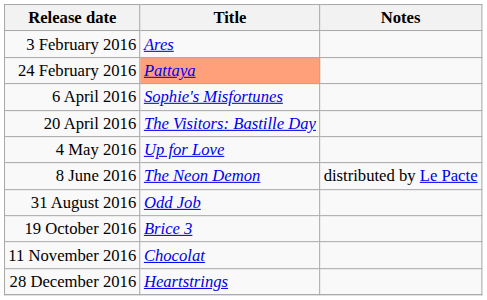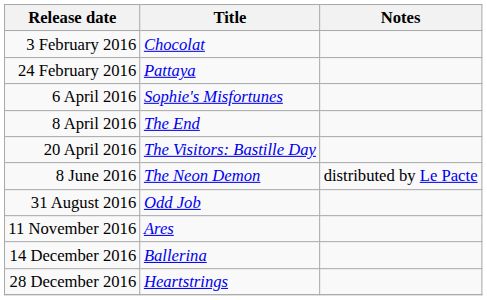 <table class="wikitable sortable">
 <tr>
 <th scope="col">Release date</th>
 <th>Title</th>
 <th>Notes</th>
 </tr>
 <tr>
 <td style="text-align:right;">3 February 2016</td>
-<td><em><a href='#'>Ares</a></em></td>
+<td><em><a href='#'>Chocolat</a></em></td>
 <td></td>
 </tr>
 <tr>
 <td style="text-align:right;">24 February 2016</td>
-<td style="background: lightsalmon;"><em><a href='#'>Pattaya</a></em></td>
+<td><em><a href='#'>Pattaya</a></em></td>
 <td></td>
 </tr>
 <tr>
 <td style="text-align:right;">6 April 2016</td>
 <td><em><a href='#'>Sophie's Misfortunes</a></em></td>
 <td></td>
 </tr>
 <tr>
-<td style="text-align:right;">20 April 2016</td>
-<td><em><a href='#'>The Visitors: Bastille Day</a></em></td>
+<td style="text-align:right;">8 April 2016</td>
+<td><em><a href='#'>The End</a></em></td>
 <td></td>
 </tr>
 <tr>
-<td style="text-align:right;">4 May 2016</td>
-<td><em><a href='#'>Up for Love</a></em></td>
+<td style="text-align:right;">20 April 2016</td>
+<td><em><a href='#'>The Visitors: Bastille Day</a></em></td>
 <td></td>
 </tr>
 <tr>
 <td style="text-align:right;">8 June 2016</td>
 <td><em><a href='#'>The Neon Demon</a></em></td>
 <td>distributed by <a href='#'>Le Pacte</a></td>
 </tr>
 <tr>
 <td style="text-align:right;">31 August 2016</td>
 <td><em><a href='#'>Odd Job</a></em></td>
 <td></td>
 </tr>
 <tr>
-<td style="text-align:right;">19 October 2016</td>
-<td><em><a href='#'>Brice 3</a></em></td>
+<td style="text-align:right;">11 November 2016</td>
+<td><em><a href='#'>Ares</a></em></td>
 <td></td>
 </tr>
 <tr>
-<td style="text-align:right;">11 November 2016</td>
-<td><em><a href='#'>Chocolat</a></em></td>
+<td style="text-align:right;">14 December 2016</td>
+<td><em><a href='#'>Ballerina</a></em></td>
 <td></td>
 </tr>
 <tr>
 <td style="text-align:right;">28 December 2016</td>
 <td><em><a href='#'>Heartstrings</a></em></td>
 <td></td>
 </tr>
 <tr>
 </tr>
 </table>
